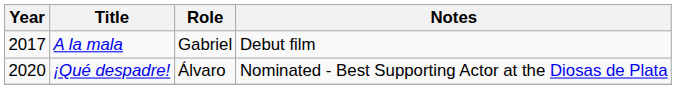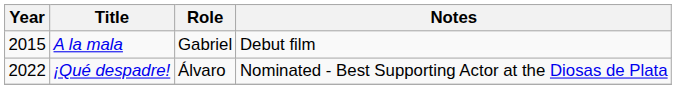 <table class="wikitable">
 <tr>
 <th>Year</th>
 <th>Title</th>
 <th>Role</th>
 <th>Notes</th>
 </tr>
 <tr>
-<td>2017</td>
+<td>2015</td>
 <td><em><a href='#'>A la mala</a></em></td>
 <td>Gabriel</td>
 <td>Debut film</td>
 </tr>
 <tr>
-<td>2020</td>
+<td>2022</td>
 <td><em><a href='#'>¡Qué despadre!</a></em></td>
 <td>Álvaro</td>
 <td>Nominated - Best Supporting Actor at the <a href='#'>Diosas de Plata</a></td>
 </tr>
 <tr>
 </tr>
 </table>
